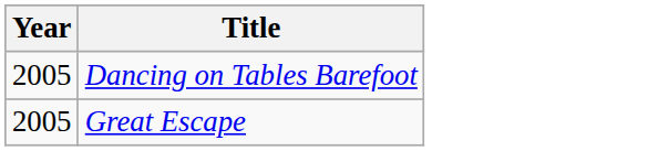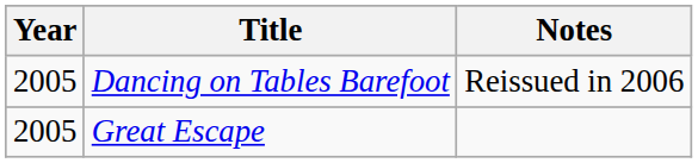 <table class='wikitable'>
 <tr bgcolor='#CCCCCC'>
 <th>Year</th>
 <th>Title</th>
+<th>Notes</th>
 </tr>
 <tr>
 <td>2005</td>
 <td><em><a href='#'>Dancing on Tables Barefoot</a></em></td>
+<td>Reissued in 2006</td>
 </tr>
 <tr>
 <td>2005</td>
 <td><em><a href='#'>Great Escape</a></em></td>
+<td></td>
 </tr>
 </table>
